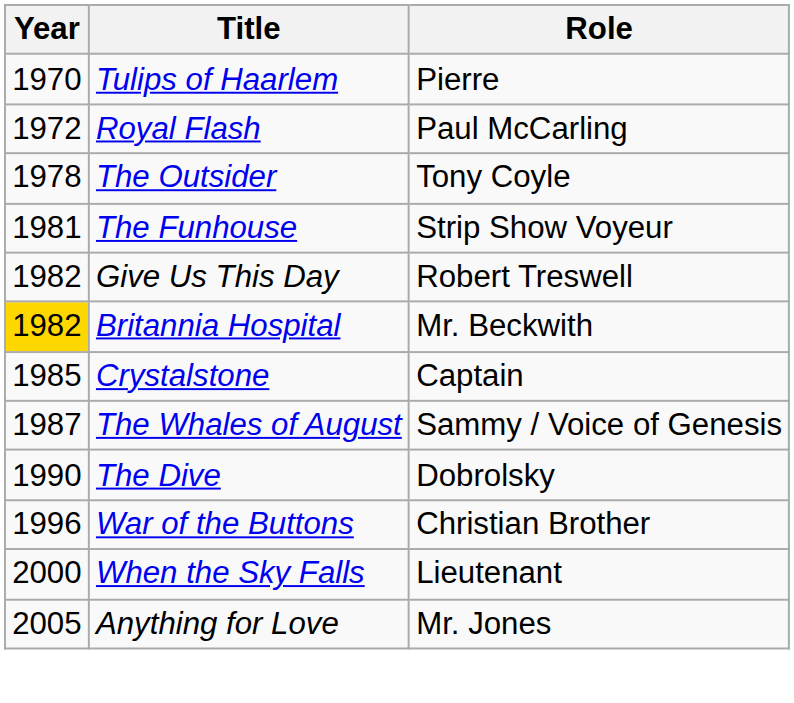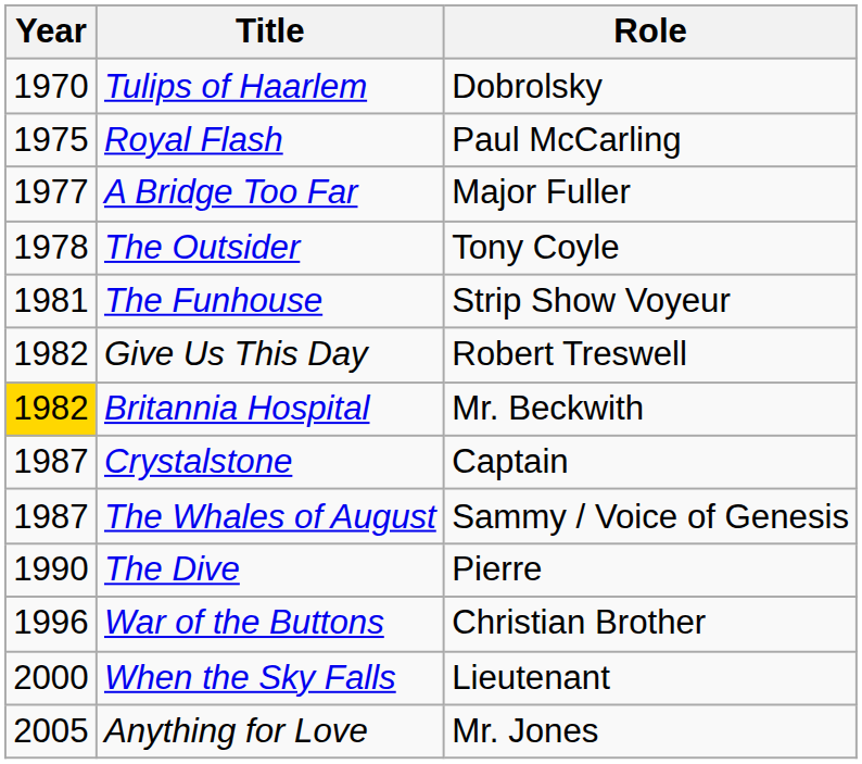 <table class="wikitable">
 <tr>
 <th>Year</th>
 <th>Title</th>
 <th>Role</th>
 </tr>
 <tr>
 <td>1970</td>
 <td><em><a href='#'>Tulips of Haarlem</a></em></td>
-<td>Pierre</td>
+<td>Dobrolsky</td>
 </tr>
 <tr>
-<td>1972</td>
+<td>1975</td>
 <td><em><a href='#'>Royal Flash</a></em></td>
 <td>Paul McCarling</td>
+</tr>
+<tr>
+<td>1977</td>
+<td><em><a href='#'>A Bridge Too Far</a></em></td>
+<td>Major Fuller</td>
 </tr>
 <tr>
 <td>1978</td>
 <td><em><a href='#'>The Outsider</a></em></td>
 <td>Tony Coyle</td>
 </tr>
 <tr>
 <td>1981</td>
 <td><em><a href='#'>The Funhouse</a></em></td>
 <td>Strip Show Voyeur</td>
 </tr>
 <tr>
 <td>1982</td>
 <td><em>Give Us This Day</em></td>
 <td>Robert Treswell</td>
 </tr>
 <tr>
 <td style="background: gold;">1982</td>
 <td><em><a href='#'>Britannia Hospital</a></em></td>
 <td>Mr. Beckwith</td>
 </tr>
 <tr>
-<td>1985</td>
+<td>1987</td>
 <td><em><a href='#'>Crystalstone</a></em></td>
 <td>Captain</td>
 </tr>
 <tr>
 <td>1987</td>
 <td><em><a href='#'>The Whales of August</a></em></td>
 <td>Sammy / Voice of Genesis</td>
 </tr>
 <tr>
 <td>1990</td>
 <td><em><a href='#'>The Dive</a></em></td>
-<td>Dobrolsky</td>
+<td>Pierre</td>
 </tr>
 <tr>
 <td>1996</td>
 <td><em><a href='#'>War of the Buttons</a></em></td>
 <td>Christian Brother</td>
 </tr>
 <tr>
 <td>2000</td>
 <td><em><a href='#'>When the Sky Falls</a></em></td>
 <td>Lieutenant</td>
 </tr>
 <tr>
 <td>2005</td>
 <td><em>Anything for Love</em></td>
 <td>Mr. Jones</td>
 </tr>
 </table>
